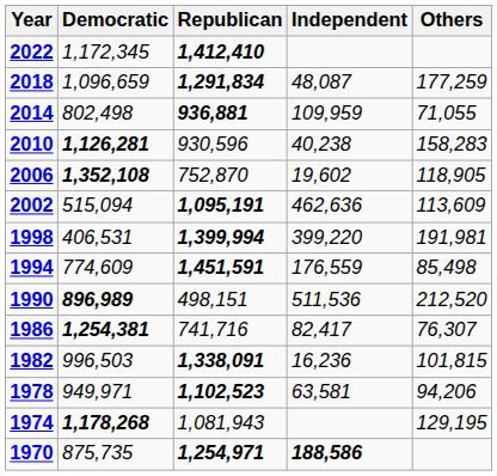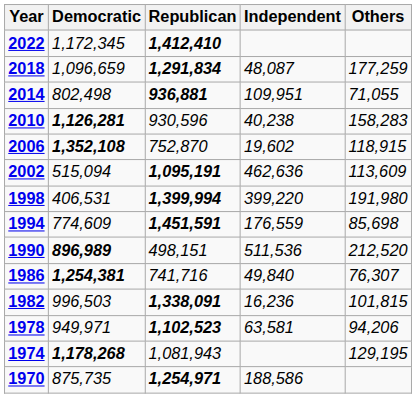 <table class="wikitable sortable">
 <tr>
 <th>Year</th>
 <th>Democratic</th>
 <th>Republican</th>
 <th>Independent</th>
 <th>Others</th>
 </tr>
 <tr>
 <td><strong><a href='#'>2022</a></strong></td>
 <td><em>1,172,345</em></td>
 <td><strong><em>1,412,410</em></strong></td>
 <td></td>
 <td></td>
 </tr>
 <tr>
 <td><strong><a href='#'>2018</a></strong></td>
 <td><em>1,096,659</em></td>
 <td><strong><em>1,291,834</em></strong></td>
 <td><em>48,087</em></td>
 <td><em>177,259</em></td>
 </tr>
 <tr>
 <td><strong><a href='#'>2014</a></strong></td>
 <td><em>802,498</em></td>
 <td><strong><em>936,881</em></strong></td>
-<td><em>109,959</em></td>
+<td><em>109,951</em></td>
 <td><em>71,055</em></td>
 </tr>
 <tr>
 <td><strong><a href='#'>2010</a></strong></td>
 <td><strong><em>1,126,281</em></strong></td>
 <td><em>930,596</em></td>
 <td><em>40,238</em></td>
 <td><em>158,283</em></td>
 </tr>
 <tr>
 <td><strong><a href='#'>2006</a></strong></td>
 <td><strong><em>1,352,108</em></strong></td>
 <td><em>752,870</em></td>
 <td><em>19,602</em></td>
-<td><em>118,905</em></td>
+<td><em>118,915</em></td>
 </tr>
 <tr>
 <td><strong><a href='#'>2002</a></strong></td>
 <td><em>515,094</em></td>
 <td><strong><em>1,095,191</em></strong></td>
 <td><em>462,636</em></td>
 <td><em>113,609</em></td>
 </tr>
 <tr>
 <td><strong><a href='#'>1998</a></strong></td>
 <td><em>406,531</em></td>
 <td><strong><em>1,399,994</em></strong></td>
 <td><em>399,220</em></td>
-<td><em>191,981</em></td>
+<td><em>191,980</em></td>
 </tr>
 <tr>
 <td><strong><a href='#'>1994</a></strong></td>
 <td><em>774,609</em></td>
 <td><strong><em>1,451,591</em></strong></td>
 <td><em>176,559</em></td>
-<td><em>85,498</em></td>
+<td><em>85,698</em></td>
 </tr>
 <tr>
 <td><strong><a href='#'>1990</a></strong></td>
 <td><strong><em>896,989</em></strong></td>
 <td><em>498,151</em></td>
 <td><em>511,536</em></td>
 <td><em>212,520</em></td>
 </tr>
 <tr>
 <td><strong><a href='#'>1986</a></strong></td>
 <td><strong><em>1,254,381</em></strong></td>
 <td><em>741,716</em></td>
-<td><em>82,417</em></td>
+<td><em>49,840</em></td>
 <td><em>76,307</em></td>
 </tr>
 <tr>
 <td><strong><a href='#'>1982</a></strong></td>
 <td><em>996,503</em></td>
 <td><strong><em>1,338,091</em></strong></td>
 <td><em>16,236</em></td>
 <td><em>101,815</em></td>
 </tr>
 <tr>
 <td><strong><a href='#'>1978</a></strong></td>
 <td><em>949,971</em></td>
 <td><strong><em>1,102,523</em></strong></td>
 <td><em>63,581</em></td>
 <td><em>94,206</em></td>
 </tr>
 <tr>
 <td><strong><a href='#'>1974</a></strong></td>
 <td><strong><em>1,178,268</em></strong></td>
 <td><em>1,081,943</em></td>
 <td></td>
 <td><em>129,195</em></td>
 </tr>
 <tr>
 <td><strong><a href='#'>1970</a></strong></td>
 <td><em>875,735</em></td>
 <td><strong><em>1,254,971</em></strong></td>
-<td><strong><em>188,586</em></strong></td>
+<td><em>188,586</em></td>
 <td></td>
 </tr>
 </table>
